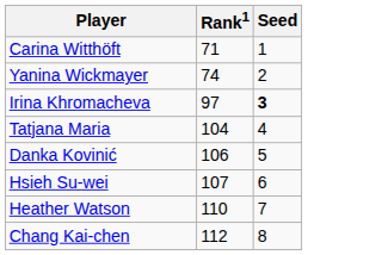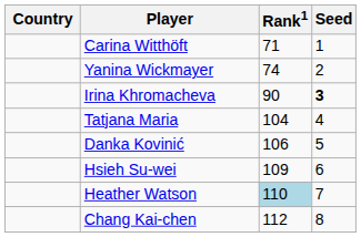 <table class="sortable wikitable">
 <tr>
+<th width="70">Country</th>
 <th width="175">Player</th>
 <th>Rank<sup>1</sup></th>
 <th>Seed</th>
 </tr>
 <tr>
+<td></td>
 <td><a href='#'>Carina Witthöft</a></td>
 <td>71</td>
 <td>1</td>
 </tr>
 <tr>
+<td></td>
 <td><a href='#'>Yanina Wickmayer</a></td>
 <td>74</td>
 <td>2</td>
 </tr>
 <tr>
+<td></td>
 <td><a href='#'>Irina Khromacheva</a></td>
-<td>97</td>
+<td>90</td>
 <td><strong>3</strong></td>
 </tr>
 <tr>
+<td></td>
 <td><a href='#'>Tatjana Maria</a></td>
 <td>104</td>
 <td>4</td>
 </tr>
 <tr>
+<td></td>
 <td><a href='#'>Danka Kovinić</a></td>
 <td>106</td>
 <td>5</td>
 </tr>
 <tr>
+<td></td>
 <td><a href='#'>Hsieh Su-wei</a></td>
-<td>107</td>
+<td>109</td>
 <td>6</td>
 </tr>
 <tr>
+<td></td>
 <td><a href='#'>Heather Watson</a></td>
-<td>110</td>
+<td style="background: lightblue;">110</td>
 <td>7</td>
 </tr>
 <tr>
+<td></td>
 <td><a href='#'>Chang Kai-chen</a></td>
 <td>112</td>
 <td>8</td>
 </tr>
 </table>
